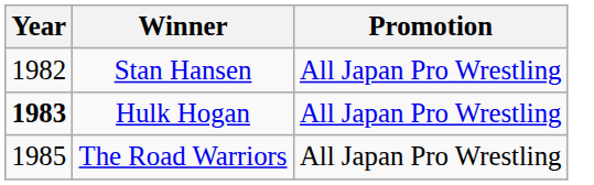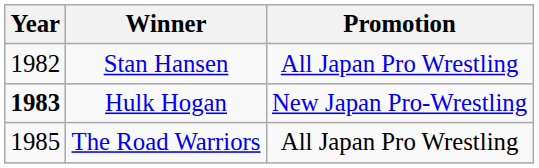 <table class="wikitable sortable" style="text-align: center">
 <tr>
 <th>Year</th>
 <th>Winner</th>
 <th>Promotion</th>
 </tr>
 <tr>
 <td>1982</td>
 <td><a href='#'>Stan Hansen</a></td>
 <td><a href='#'>All Japan Pro Wrestling</a></td>
 </tr>
 <tr>
 <td><strong>1983</strong></td>
 <td><a href='#'>Hulk Hogan</a></td>
-<td><a href='#'>All Japan Pro Wrestling</a></td>
+<td><a href='#'>New Japan Pro-Wrestling</a></td>
 </tr>
 <tr>
 <td>1985</td>
 <td><a href='#'>The Road Warriors</a></td>
 <td>All Japan Pro Wrestling</td>
 </tr>
 </table>
